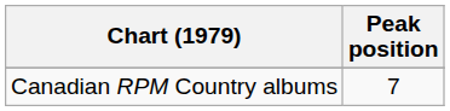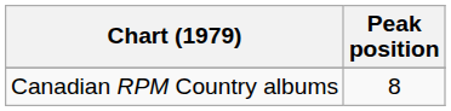 <table class="wikitable">
 <tr>
 <th>Chart (1979)</th>
 <th>Peak<br>position</th>
 </tr>
 <tr>
 </tr>
 <tr>
 <td align="left">Canadian <em>RPM</em> Country albums</td>
-<td align="center">7</td>
+<td align="center">8</td>
 </tr>
 </table>
